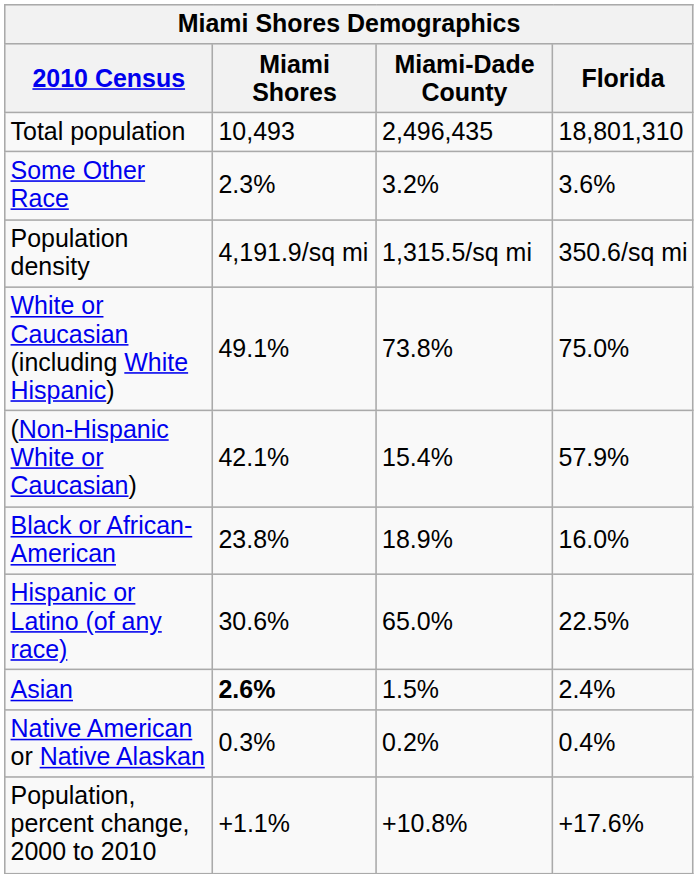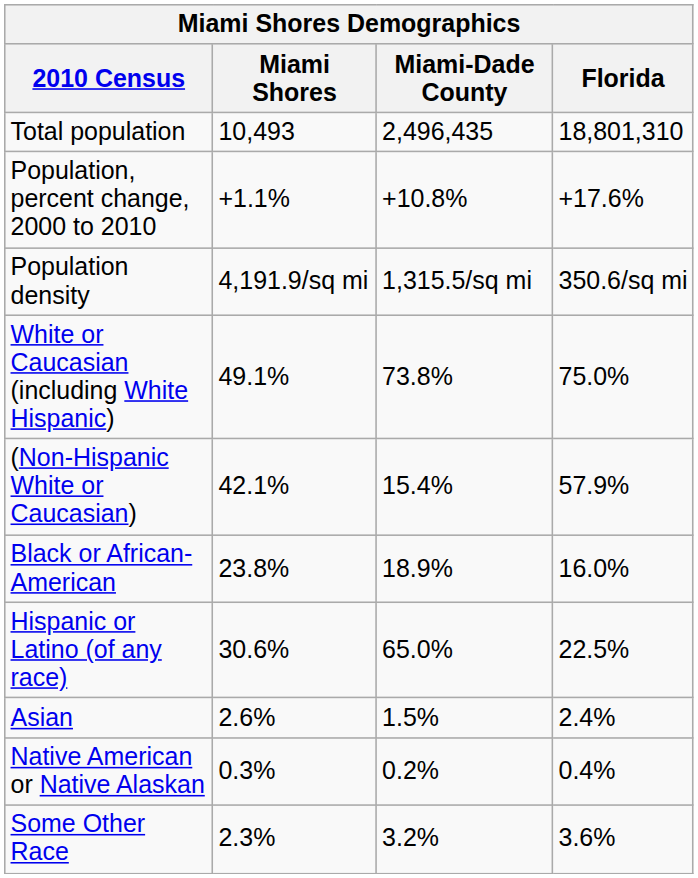 <table class="wikitable" style="float: center; margin-right: 2em; width: 35%">
 <tr>
 <th colspan=4>Miami Shores Demographics</th>
 </tr>
 <tr>
 <th><a href='#'>2010 Census</a></th>
 <th>Miami Shores</th>
 <th>Miami-Dade County</th>
 <th>Florida</th>
 </tr>
 <tr>
 <td>Total population</td>
 <td>10,493</td>
 <td>2,496,435</td>
 <td>18,801,310</td>
 </tr>
 <tr>
-<td><a href='#'>Some Other Race</a></td>
-<td>2.3%</td>
-<td>3.2%</td>
-<td>3.6%</td>
+<td>Population, percent change, 2000 to 2010</td>
+<td>+1.1%</td>
+<td>+10.8%</td>
+<td>+17.6%</td>
 </tr>
 <tr>
 <td>Population density</td>
 <td>4,191.9/sq mi</td>
 <td>1,315.5/sq mi</td>
 <td>350.6/sq mi</td>
 </tr>
 <tr>
 <td><a href='#'>White or Caucasian</a> (including <a href='#'>White Hispanic</a>)</td>
 <td>49.1%</td>
 <td>73.8%</td>
 <td>75.0%</td>
 </tr>
 <tr>
 <td>(<a href='#'>Non-Hispanic White or Caucasian</a>)</td>
 <td>42.1%</td>
 <td>15.4%</td>
 <td>57.9%</td>
 </tr>
 <tr>
 <td><a href='#'>Black or African-American</a></td>
 <td>23.8%</td>
 <td>18.9%</td>
 <td>16.0%</td>
 </tr>
 <tr>
 <td><a href='#'>Hispanic or Latino (of any race)</a></td>
 <td>30.6%</td>
 <td>65.0%</td>
 <td>22.5%</td>
 </tr>
 <tr>
 <td><a href='#'>Asian</a></td>
-<td><strong>2.6%</strong></td>
+<td>2.6%</td>
 <td>1.5%</td>
 <td>2.4%</td>
 </tr>
 <tr>
 <td><a href='#'>Native American</a> or <a href='#'>Native Alaskan</a></td>
 <td>0.3%</td>
 <td>0.2%</td>
 <td>0.4%</td>
 </tr>
 <tr>
-<td>Population, percent change, 2000 to 2010</td>
-<td>+1.1%</td>
-<td>+10.8%</td>
-<td>+17.6%</td>
+<td><a href='#'>Some Other Race</a></td>
+<td>2.3%</td>
+<td>3.2%</td>
+<td>3.6%</td>
 </tr>
 </table>
